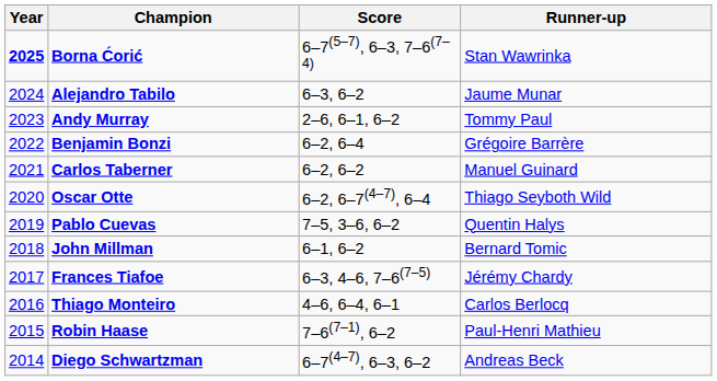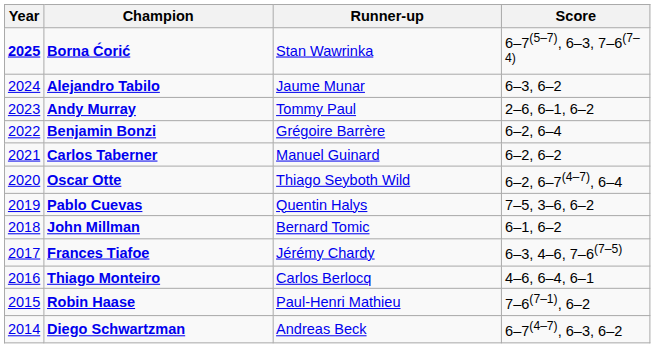 <table class="wikitable" style="font-size:90%">
 <tr>
 <th>Year</th>
 <th width="220">Champion</th>
+<th width="220">Runner-up</th>
 <th width="140">Score</th>
-<th width="220">Runner-up</th>
 </tr>
 <tr>
 <td><strong><a href='#'>2025</a></strong></td>
 <td> <strong><a href='#'>Borna Ćorić</a></strong></td>
+<td> <a href='#'>Stan Wawrinka</a></td>
 <td>6–7<sup>(5–7)</sup>, 6–3, 7–6<sup>(7–4)</sup></td>
-<td> <a href='#'>Stan Wawrinka</a></td>
 </tr>
 <tr>
 <td><a href='#'>2024</a></td>
 <td> <strong><a href='#'>Alejandro Tabilo</a></strong></td>
+<td> <a href='#'>Jaume Munar</a></td>
 <td>6–3, 6–2</td>
-<td> <a href='#'>Jaume Munar</a></td>
 </tr>
 <tr>
 <td><a href='#'>2023</a></td>
 <td> <strong><a href='#'>Andy Murray</a></strong></td>
+<td> <a href='#'>Tommy Paul</a></td>
 <td>2–6, 6–1, 6–2</td>
-<td> <a href='#'>Tommy Paul</a></td>
 </tr>
 <tr>
 <td><a href='#'>2022</a></td>
 <td> <strong><a href='#'>Benjamin Bonzi</a></strong></td>
+<td> <a href='#'>Grégoire Barrère</a></td>
 <td>6–2, 6–4</td>
-<td> <a href='#'>Grégoire Barrère</a></td>
 </tr>
 <tr>
 <td><a href='#'>2021</a></td>
 <td> <strong><a href='#'>Carlos Taberner</a></strong></td>
+<td> <a href='#'>Manuel Guinard</a></td>
 <td>6–2, 6–2</td>
-<td> <a href='#'>Manuel Guinard</a></td>
 </tr>
 <tr>
 <td><a href='#'>2020</a></td>
 <td> <strong><a href='#'>Oscar Otte</a></strong></td>
+<td> <a href='#'>Thiago Seyboth Wild</a></td>
 <td>6–2, 6–7<sup>(4–7)</sup>, 6–4</td>
-<td> <a href='#'>Thiago Seyboth Wild</a></td>
 </tr>
 <tr>
 <td><a href='#'>2019</a></td>
 <td> <strong><a href='#'>Pablo Cuevas</a></strong></td>
+<td> <a href='#'>Quentin Halys</a></td>
 <td>7–5, 3–6, 6–2</td>
-<td> <a href='#'>Quentin Halys</a></td>
 </tr>
 <tr>
 <td><a href='#'>2018</a></td>
 <td> <strong><a href='#'>John Millman</a></strong></td>
+<td> <a href='#'>Bernard Tomic</a></td>
 <td>6–1, 6–2</td>
-<td> <a href='#'>Bernard Tomic</a></td>
 </tr>
 <tr>
 <td><a href='#'>2017</a></td>
 <td> <strong><a href='#'>Frances Tiafoe</a></strong></td>
+<td> <a href='#'>Jérémy Chardy</a></td>
 <td>6–3, 4–6, 7–6<sup>(7–5)</sup></td>
-<td> <a href='#'>Jérémy Chardy</a></td>
 </tr>
 <tr>
 <td><a href='#'>2016</a></td>
 <td> <strong><a href='#'>Thiago Monteiro</a></strong></td>
+<td> <a href='#'>Carlos Berlocq</a></td>
 <td>4–6, 6–4, 6–1</td>
-<td> <a href='#'>Carlos Berlocq</a></td>
 </tr>
 <tr>
 <td><a href='#'>2015</a></td>
 <td> <strong><a href='#'>Robin Haase</a></strong></td>
+<td> <a href='#'>Paul-Henri Mathieu</a></td>
 <td>7–6<sup>(7–1)</sup>, 6–2</td>
-<td> <a href='#'>Paul-Henri Mathieu</a></td>
 </tr>
 <tr>
 <td><a href='#'>2014</a></td>
 <td> <strong><a href='#'>Diego Schwartzman</a></strong></td>
+<td> <a href='#'>Andreas Beck</a></td>
 <td>6–7<sup>(4–7)</sup>, 6–3, 6–2</td>
-<td> <a href='#'>Andreas Beck</a></td>
 </tr>
 </table>
